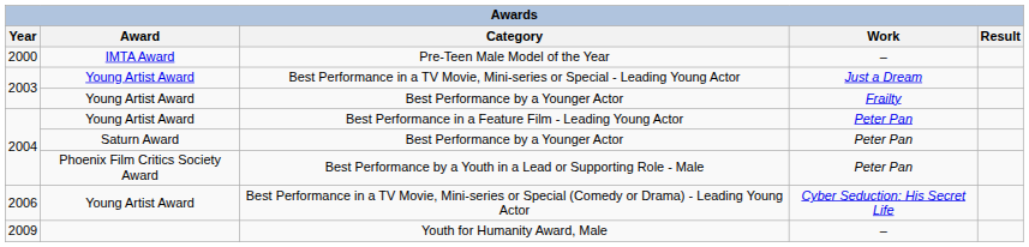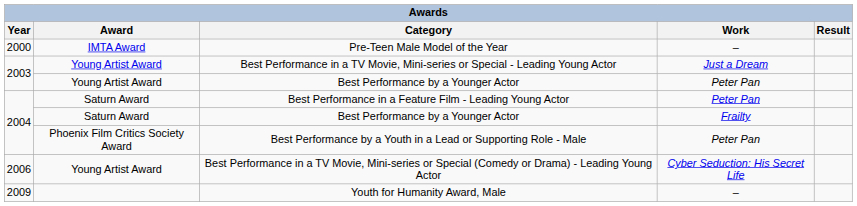 <table class="wikitable" style="text-align: center;" "font-size: 100%;">
 <tr>
 <th colspan=7 style="background:#B0C4DE;">Awards</th>
 </tr>
 <tr>
 <th>Year</th>
 <th>Award</th>
 <th>Category</th>
 <th>Work</th>
 <th>Result</th>
 </tr>
 <tr>
 <td>2000</td>
 <td><a href='#'>IMTA Award</a></td>
 <td>Pre-Teen Male Model of the Year</td>
 <td>–</td>
 <td></td>
 </tr>
 <tr>
 <td rowspan="2">2003</td>
 <td><a href='#'>Young Artist Award</a></td>
 <td>Best Performance in a TV Movie, Mini-series or Special - Leading Young Actor</td>
 <td><em><a href='#'>Just a Dream</a></em></td>
 <td></td>
 </tr>
 <tr 2004/ Pete Young- Clubhouse TV series>
 <td>Young Artist Award</td>
 <td>Best Performance by a Younger Actor</td>
-<td><em><a href='#'>Frailty</a></em></td>
+<td><em>Peter Pan</em></td>
 <td></td>
 </tr>
 <tr>
 <td rowspan="3">2004</td>
-<td>Young Artist Award</td>
+<td>Saturn Award</td>
 <td>Best Performance in a Feature Film - Leading Young Actor</td>
 <td><em><a href='#'>Peter Pan</a></em></td>
 <td></td>
 </tr>
 <tr>
 <td>Saturn Award</td>
 <td>Best Performance by a Younger Actor</td>
-<td><em>Peter Pan</em></td>
+<td><em><a href='#'>Frailty</a></em></td>
 <td></td>
 </tr>
 <tr>
 <td>Phoenix Film Critics Society Award</td>
 <td>Best Performance by a Youth in a Lead or Supporting Role - Male</td>
 <td><em>Peter Pan</em></td>
 <td></td>
 </tr>
 <tr>
 <td>2006</td>
 <td>Young Artist Award</td>
 <td>Best Performance in a TV Movie, Mini-series or Special (Comedy or Drama) - Leading Young Actor</td>
 <td><em><a href='#'>Cyber Seduction: His Secret Life</a></em></td>
 <td></td>
 </tr>
 <tr>
 <td>2009</td>
 <td></td>
 <td>Youth for Humanity Award, Male</td>
 <td>–</td>
 <td></td>
 </tr>
 </table>
